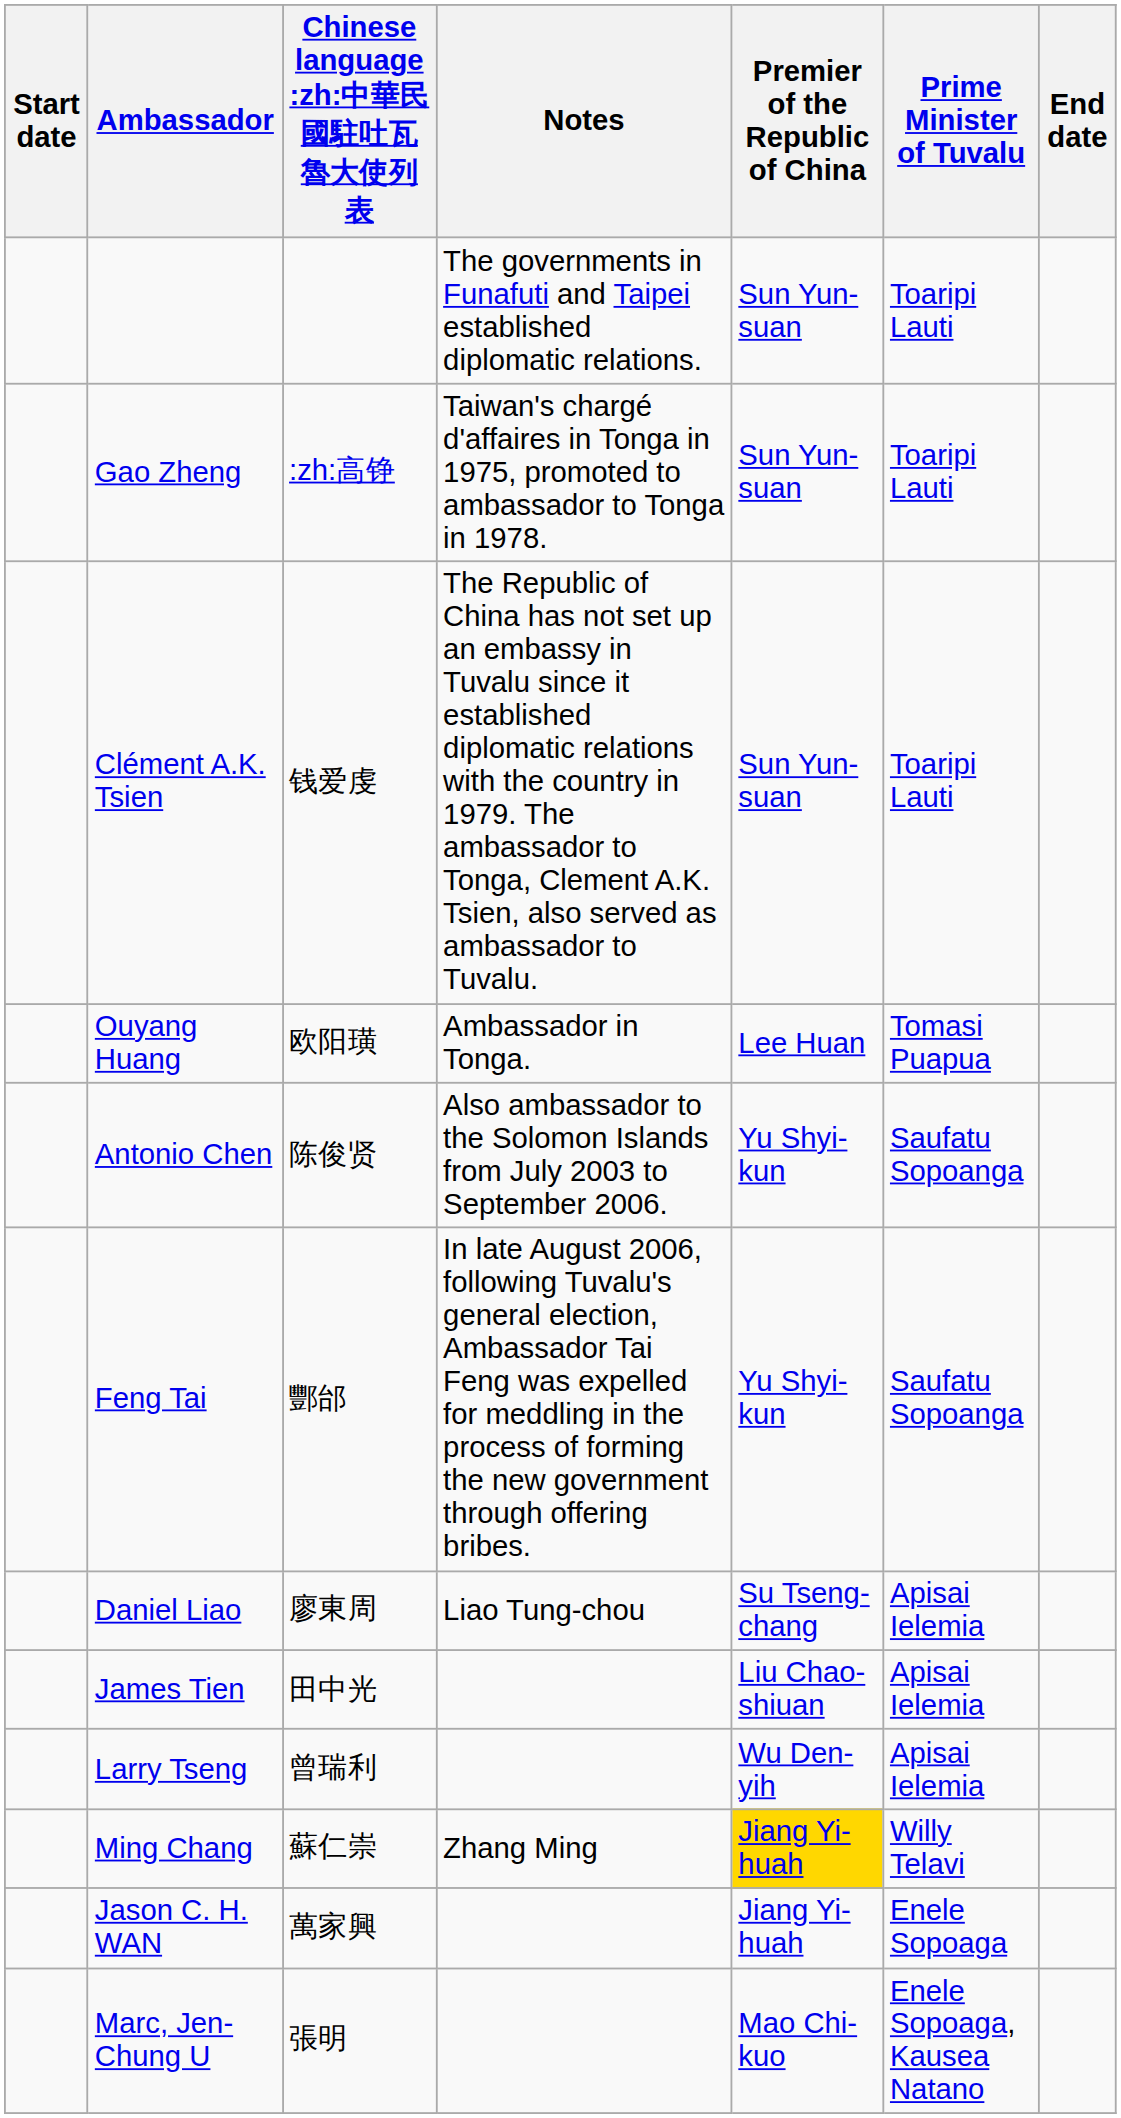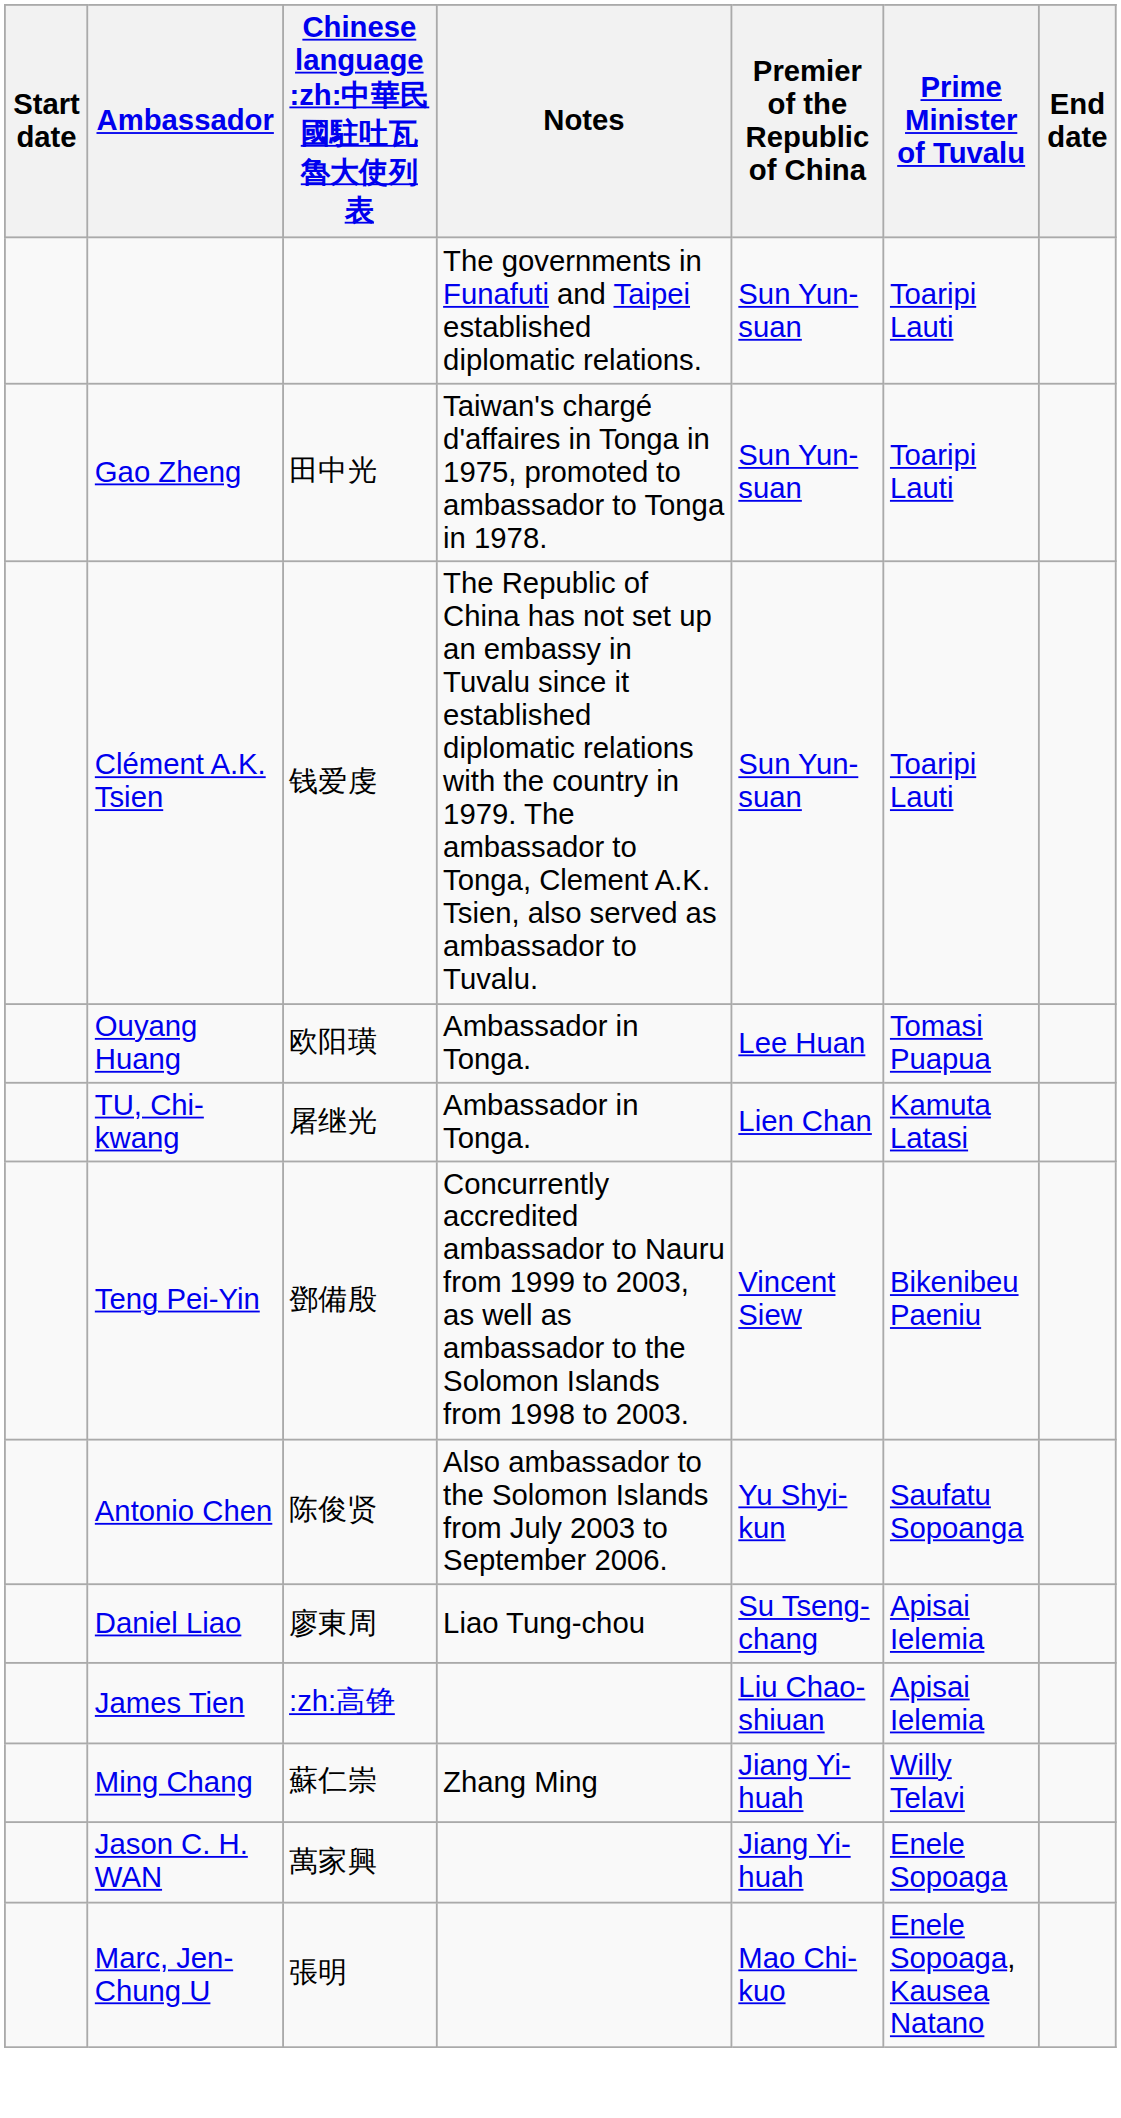 <table class="wikitable sortable">
 <tr>
 <th>Start date</th>
 <th><a href='#'>Ambassador</a></th>
 <th><a href='#'>Chinese language</a><br> <a href='#'>:zh:中華民國駐吐瓦魯大使列表</a></th>
 <th>Notes</th>
 <th>Premier of the Republic of China</th>
 <th><a href='#'>Prime Minister of Tuvalu</a></th>
 <th>End date</th>
 </tr>
 <tr>
 <td></td>
 <td></td>
 <td></td>
 <td>The governments in <a href='#'>Funafuti</a> and <a href='#'>Taipei</a> established diplomatic relations.</td>
 <td><a href='#'>Sun Yun-suan</a></td>
 <td><a href='#'>Toaripi Lauti</a></td>
 <td></td>
 </tr>
 <tr>
 <td></td>
 <td><a href='#'>Gao Zheng</a></td>
-<td><a href='#'>:zh:高铮</a></td>
+<td>田中光</td>
 <td>Taiwan's chargé d'affaires in Tonga in 1975, promoted to ambassador to Tonga in 1978.</td>
 <td><a href='#'>Sun Yun-suan</a></td>
 <td><a href='#'>Toaripi Lauti</a></td>
 <td></td>
 </tr>
 <tr>
 <td></td>
 <td><a href='#'>Clément A.K. Tsien</a></td>
 <td>钱爱虔</td>
 <td>The Republic of China has not set up an embassy in Tuvalu since it established diplomatic relations with the country in 1979. The ambassador to Tonga, Clement A.K. Tsien, also served as ambassador to Tuvalu.</td>
 <td><a href='#'>Sun Yun-suan</a></td>
 <td><a href='#'>Toaripi Lauti</a></td>
 <td></td>
 </tr>
 <tr>
 <td></td>
 <td><a href='#'>Ouyang Huang</a></td>
 <td>欧阳璜</td>
 <td>Ambassador in Tonga.</td>
 <td><a href='#'>Lee Huan</a></td>
 <td><a href='#'>Tomasi Puapua</a></td>
 <td></td>
 </tr>
 <tr>
 <td></td>
-<td><a href='#'>Antonio Chen</a></td>
-<td>陈俊贤</td>
-<td>Also ambassador to the Solomon Islands from July 2003 to September 2006.</td>
-<td><a href='#'>Yu Shyi-kun</a></td>
-<td><a href='#'>Saufatu Sopoanga</a></td>
+<td><a href='#'>TU, Chi-kwang</a></td>
+<td>屠继光</td>
+<td>Ambassador in Tonga.</td>
+<td><a href='#'>Lien Chan</a></td>
+<td><a href='#'>Kamuta Latasi</a></td>
 <td></td>
 </tr>
 <tr>
 <td></td>
-<td><a href='#'>Feng Tai</a></td>
-<td>酆邰</td>
-<td>In late August 2006, following Tuvalu's general election, Ambassador Tai Feng was expelled for meddling in the process of forming the new government through offering bribes.</td>
+<td><a href='#'>Teng Pei-Yin</a></td>
+<td>鄧備殷</td>
+<td>Concurrently accredited ambassador to Nauru from 1999 to 2003, as well as ambassador to the Solomon Islands from 1998 to 2003.</td>
+<td><a href='#'>Vincent Siew</a></td>
+<td><a href='#'>Bikenibeu Paeniu</a></td>
+<td></td>
+</tr>
+<tr>
+<td></td>
+<td><a href='#'>Antonio Chen</a></td>
+<td>陈俊贤</td>
+<td>Also ambassador to the Solomon Islands from July 2003 to September 2006.</td>
 <td><a href='#'>Yu Shyi-kun</a></td>
 <td><a href='#'>Saufatu Sopoanga</a></td>
 <td></td>
 </tr>
 <tr>
 <td></td>
 <td><a href='#'>Daniel Liao</a></td>
 <td>廖東周</td>
 <td>Liao Tung-chou</td>
 <td><a href='#'>Su Tseng-chang</a></td>
 <td><a href='#'>Apisai Ielemia</a></td>
 <td></td>
 </tr>
 <tr>
 <td></td>
 <td><a href='#'>James Tien</a></td>
-<td>田中光</td>
+<td><a href='#'>:zh:高铮</a></td>
 <td></td>
 <td><a href='#'>Liu Chao-shiuan</a></td>
-<td><a href='#'>Apisai Ielemia</a></td>
-<td></td>
-</tr>
-<tr>
-<td></td>
-<td><a href='#'>Larry Tseng</a></td>
-<td>曾瑞利</td>
-<td></td>
-<td><a href='#'>Wu Den-yih</a></td>
 <td><a href='#'>Apisai Ielemia</a></td>
 <td></td>
 </tr>
 <tr>
 <td></td>
 <td><a href='#'>Ming Chang</a></td>
 <td>蘇仁崇</td>
 <td>Zhang Ming</td>
-<td style="background: gold;"><a href='#'>Jiang Yi-huah</a></td>
+<td><a href='#'>Jiang Yi-huah</a></td>
 <td><a href='#'>Willy Telavi</a></td>
 <td></td>
 </tr>
 <tr>
 <td></td>
 <td><a href='#'>Jason C. H. WAN</a></td>
 <td>萬家興</td>
 <td></td>
 <td><a href='#'>Jiang Yi-huah</a></td>
 <td><a href='#'>Enele Sopoaga</a></td>
 <td></td>
 </tr>
 <tr>
 <td></td>
 <td><a href='#'>Marc, Jen-Chung U</a></td>
 <td>張明</td>
 <td></td>
 <td><a href='#'>Mao Chi-kuo</a></td>
 <td><a href='#'>Enele Sopoaga</a>,<br><a href='#'>Kausea Natano</a></td>
 <td></td>
 </tr>
 </table>
